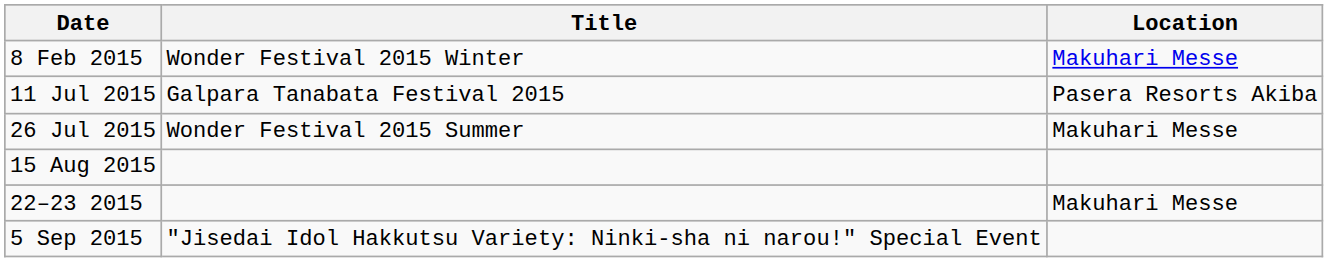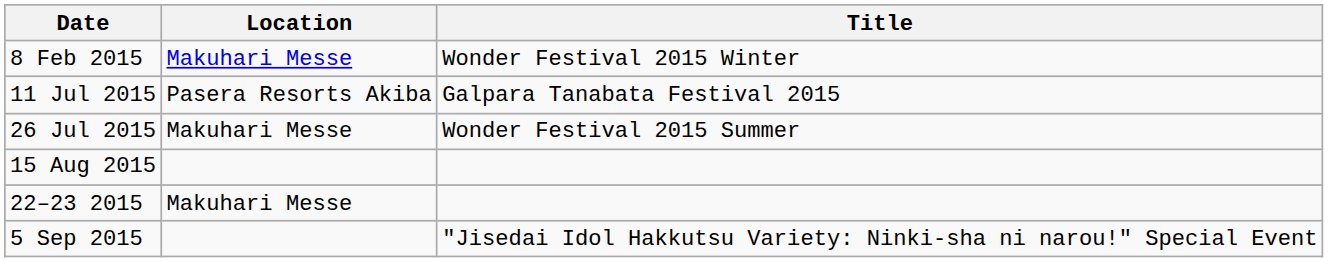 <table class="wikitable">
 <tr>
 <th>Date</th>
+<th>Location</th>
 <th>Title</th>
-<th>Location</th>
 </tr>
 <tr>
 <td>8 Feb 2015</td>
+<td><a href='#'>Makuhari Messe</a></td>
 <td>Wonder Festival 2015 Winter</td>
-<td><a href='#'>Makuhari Messe</a></td>
 </tr>
 <tr>
 <td>11 Jul 2015</td>
+<td>Pasera Resorts Akiba</td>
 <td>Galpara Tanabata Festival 2015</td>
-<td>Pasera Resorts Akiba</td>
 </tr>
 <tr>
 <td>26 Jul 2015</td>
+<td>Makuhari Messe</td>
 <td>Wonder Festival 2015 Summer</td>
-<td>Makuhari Messe</td>
 </tr>
 <tr>
 <td>15 Aug 2015</td>
 <td></td>
 <td></td>
 </tr>
 <tr>
 <td>22–23 2015</td>
+<td>Makuhari Messe</td>
 <td></td>
-<td>Makuhari Messe</td>
 </tr>
 <tr>
 <td>5 Sep 2015</td>
+<td></td>
 <td>"Jisedai Idol Hakkutsu Variety: Ninki-sha ni narou!" Special Event </td>
-<td></td>
 </tr>
 </table>
